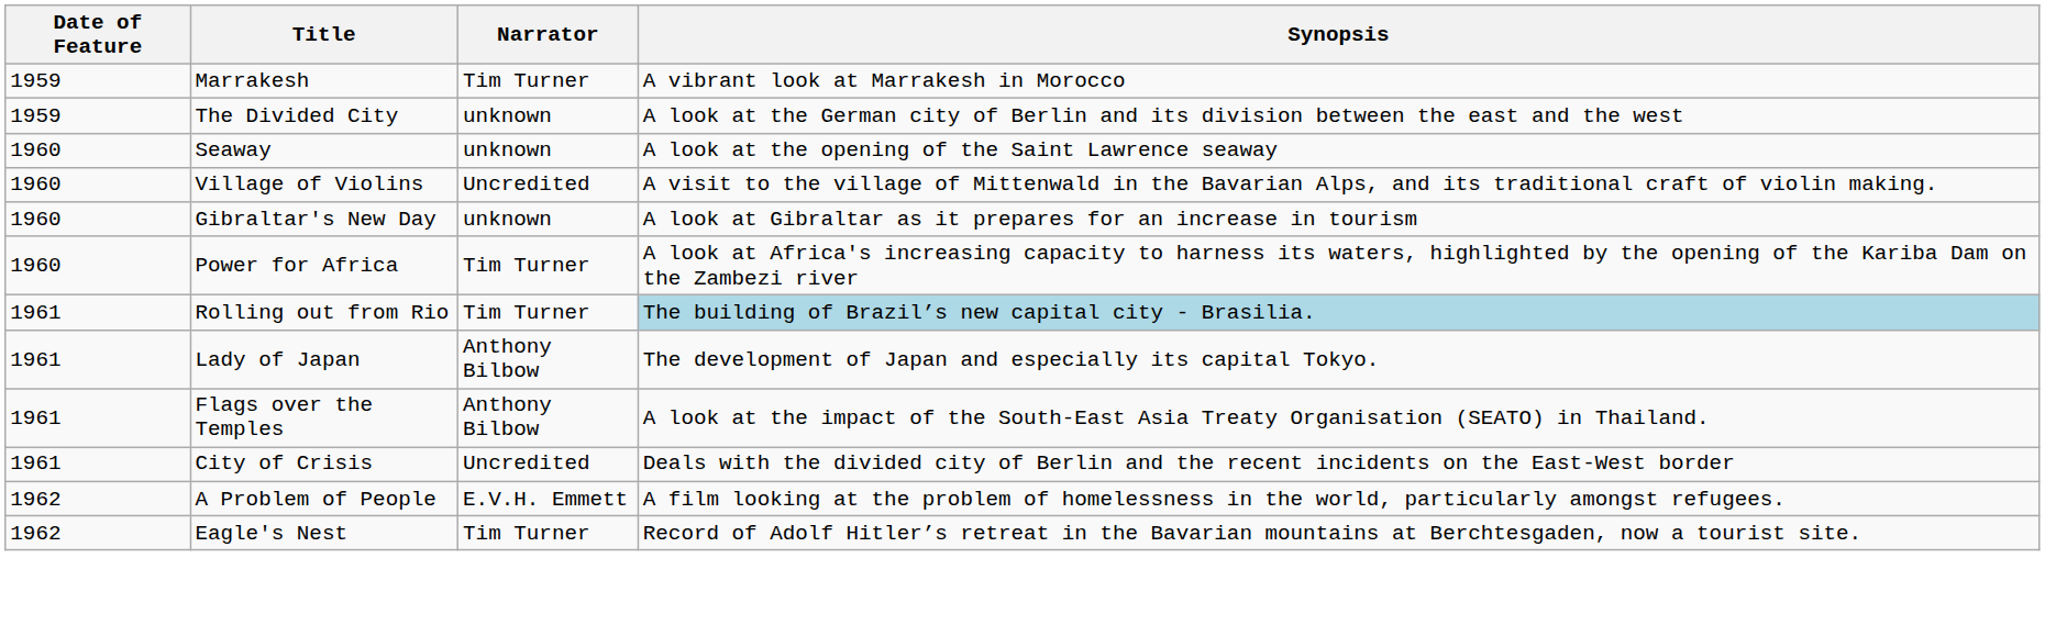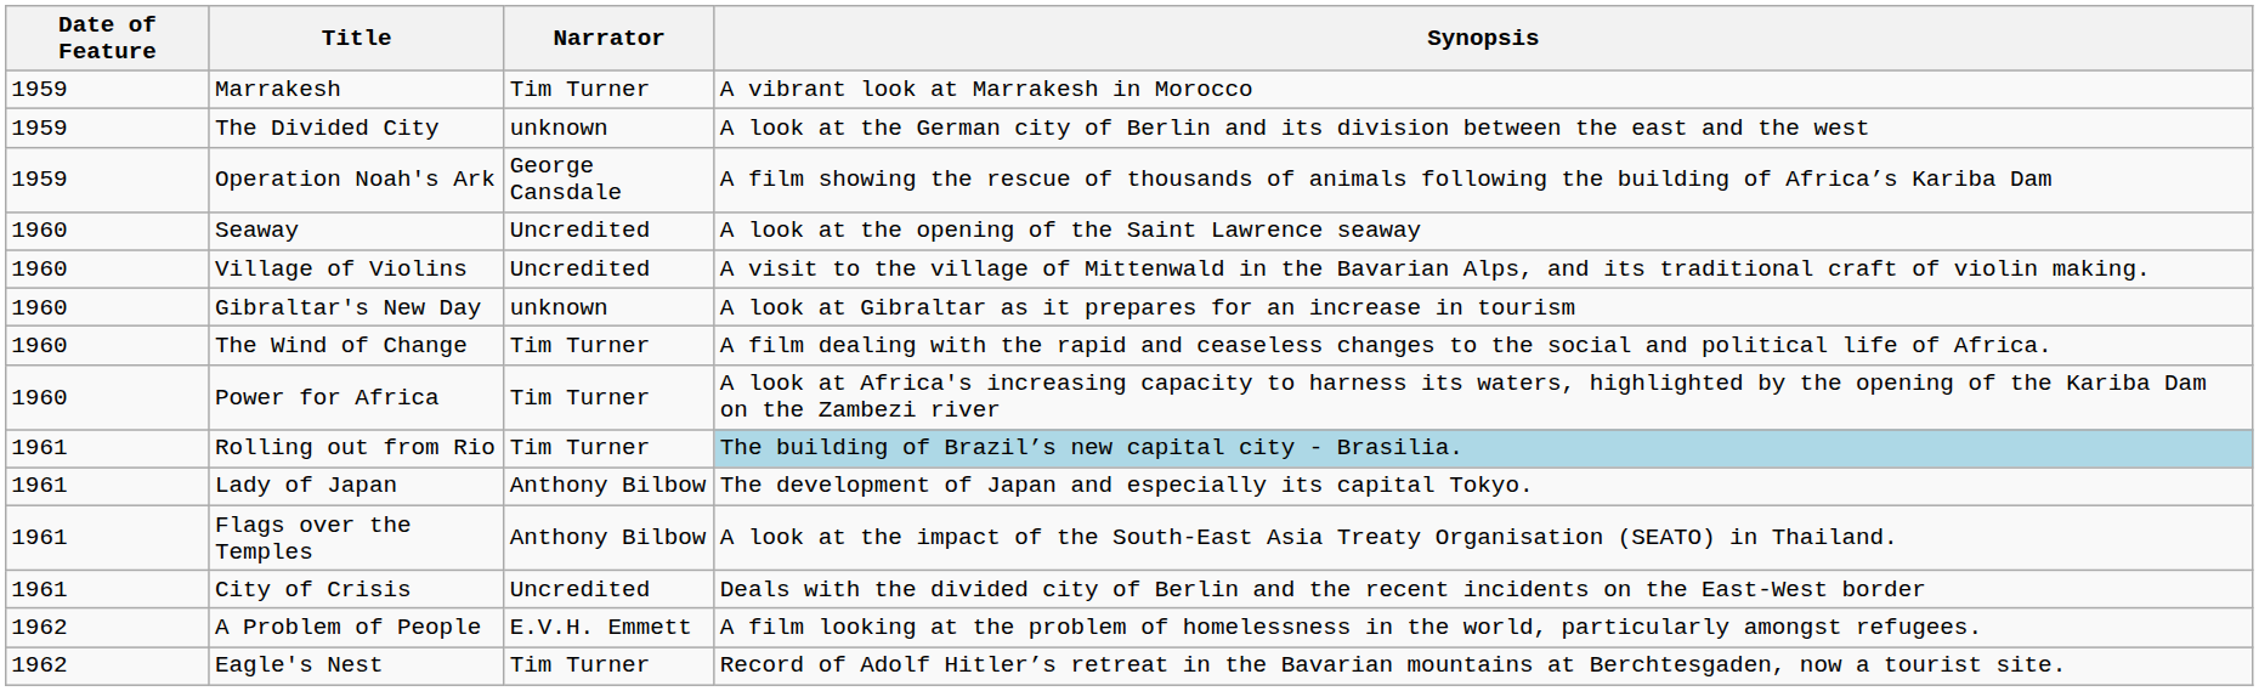 <table class="wikitable">
 <tr>
 <th>Date of Feature</th>
 <th>Title</th>
 <th>Narrator</th>
 <th>Synopsis</th>
 </tr>
 <tr>
 <td>1959</td>
 <td>Marrakesh</td>
 <td>Tim Turner</td>
 <td>A vibrant look at Marrakesh in Morocco</td>
 </tr>
 <tr>
 <td>1959</td>
 <td>The Divided City</td>
 <td>unknown</td>
 <td>A look at the German city of Berlin and its division between the east and the west</td>
 </tr>
 <tr>
+<td>1959</td>
+<td>Operation Noah's Ark</td>
+<td>George Cansdale</td>
+<td>A film showing the rescue of thousands of animals following the building of Africa’s Kariba Dam</td>
+</tr>
+<tr>
 <td>1960</td>
 <td>Seaway</td>
-<td>unknown</td>
+<td>Uncredited</td>
 <td>A look at the opening of the Saint Lawrence seaway</td>
 </tr>
 <tr>
 <td>1960</td>
 <td>Village of Violins</td>
 <td>Uncredited</td>
 <td>A visit to the village of Mittenwald in the Bavarian Alps, and its traditional craft of violin making.</td>
 </tr>
 <tr>
 <td>1960</td>
 <td>Gibraltar's New Day</td>
 <td>unknown</td>
 <td>A look at Gibraltar as it prepares for an increase in tourism</td>
+</tr>
+<tr>
+<td>1960</td>
+<td>The Wind of Change</td>
+<td>Tim Turner</td>
+<td>A film dealing with the rapid and ceaseless changes to the social and political life of Africa.</td>
 </tr>
 <tr>
 <td>1960</td>
 <td>Power for Africa</td>
 <td>Tim Turner</td>
 <td>A look at Africa's increasing capacity to harness its waters, highlighted by the opening of the Kariba Dam on the Zambezi river</td>
 </tr>
 <tr>
 <td>1961</td>
 <td>Rolling out from Rio</td>
 <td>Tim Turner</td>
 <td style="background: lightblue;">The building of Brazil’s new capital city - Brasilia.</td>
 </tr>
 <tr>
 <td>1961</td>
 <td>Lady of Japan</td>
 <td>Anthony Bilbow</td>
 <td>The development of Japan and especially its capital Tokyo.</td>
 </tr>
 <tr>
 <td>1961</td>
 <td>Flags over the Temples</td>
 <td>Anthony Bilbow</td>
 <td>A look at the impact of the South-East Asia Treaty Organisation (SEATO) in Thailand.</td>
 </tr>
 <tr>
 <td>1961</td>
 <td>City of Crisis</td>
 <td>Uncredited</td>
 <td>Deals with the divided city of Berlin and the recent incidents on the East-West border</td>
 </tr>
 <tr>
 <td>1962</td>
 <td>A Problem of People</td>
 <td>E.V.H. Emmett</td>
 <td>A film looking at the problem of homelessness in the world, particularly amongst refugees.</td>
 </tr>
 <tr>
 <td>1962</td>
 <td>Eagle's Nest</td>
 <td>Tim Turner</td>
 <td>Record of Adolf Hitler’s retreat in the Bavarian mountains at Berchtesgaden, now a tourist site.</td>
 </tr>
 </table>
